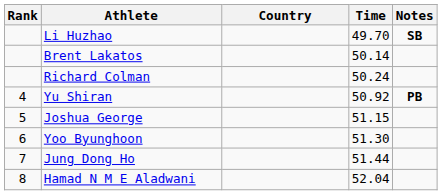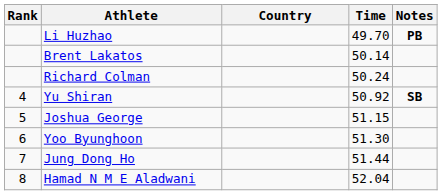 <table class="wikitable sortable" style="text-align:center">
 <tr>
 <th>Rank</th>
 <th style="width:180px">Athlete</th>
 <th style="width:125px">Country</th>
 <th>Time</th>
 <th>Notes</th>
 </tr>
 <tr>
 <td></td>
 <td style="text-align:left;"><a href='#'>Li Huzhao</a></td>
 <td style="text-align:left;"></td>
 <td>49.70</td>
-<td><strong>SB</strong></td>
+<td><strong>PB</strong></td>
 </tr>
 <tr>
 <td></td>
 <td style="text-align:left;"><a href='#'>Brent Lakatos</a></td>
 <td style="text-align:left;"></td>
 <td>50.14</td>
 <td></td>
 </tr>
 <tr>
 <td></td>
 <td style="text-align:left;"><a href='#'>Richard Colman</a></td>
 <td style="text-align:left;"></td>
 <td>50.24</td>
 <td></td>
 </tr>
 <tr>
 <td>4</td>
 <td style="text-align:left;"><a href='#'>Yu Shiran</a></td>
 <td style="text-align:left;"></td>
 <td>50.92</td>
-<td><strong>PB</strong></td>
+<td><strong>SB</strong></td>
 </tr>
 <tr>
 <td>5</td>
 <td style="text-align:left;"><a href='#'>Joshua George</a></td>
 <td style="text-align:left;"></td>
 <td>51.15</td>
 <td></td>
 </tr>
 <tr>
 <td>6</td>
 <td style="text-align:left;"><a href='#'>Yoo Byunghoon</a></td>
 <td style="text-align:left;"></td>
 <td>51.30</td>
 <td></td>
 </tr>
 <tr>
 <td>7</td>
 <td style="text-align:left;"><a href='#'>Jung Dong Ho</a></td>
 <td style="text-align:left;"></td>
 <td>51.44</td>
 <td></td>
 </tr>
 <tr>
 <td>8</td>
 <td style="text-align:left;"><a href='#'>Hamad N M E Aladwani</a></td>
 <td style="text-align:left;"></td>
 <td>52.04</td>
 <td></td>
 </tr>
 </table>
